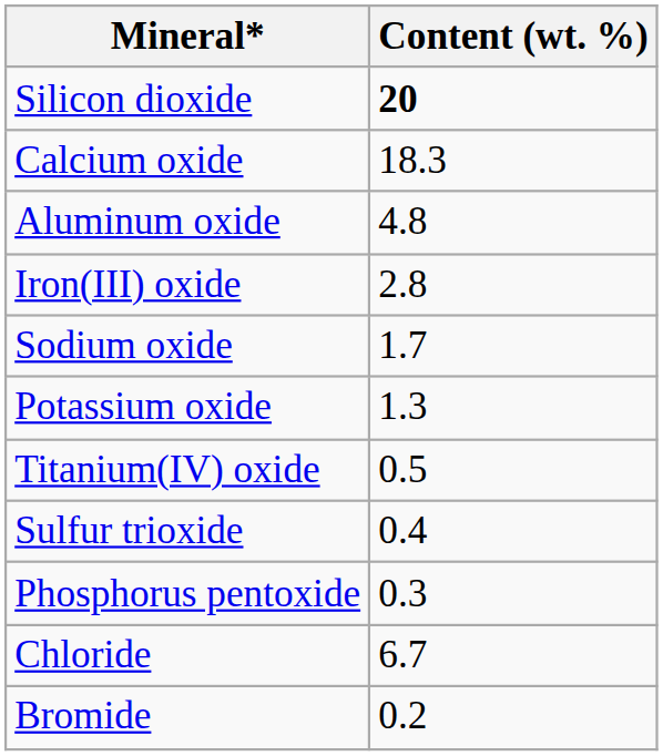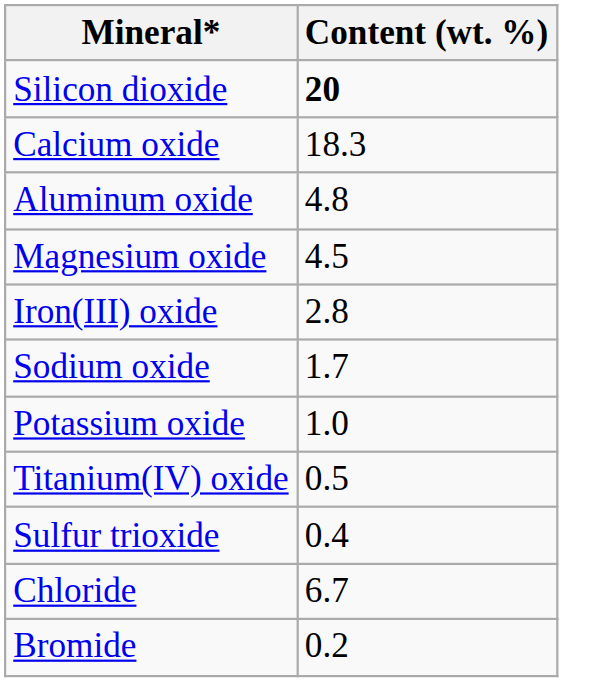 <table class="wikitable sortable">
 <tr>
 <th>Mineral*</th>
 <th>Content (wt. %)</th>
 </tr>
 <tr>
 <td><a href='#'>Silicon dioxide</a></td>
 <td><strong>20</strong></td>
 </tr>
 <tr>
 <td><a href='#'>Calcium oxide</a></td>
 <td>18.3</td>
 </tr>
 <tr>
 <td><a href='#'>Aluminum oxide</a></td>
 <td>4.8</td>
 </tr>
 <tr>
+<td><a href='#'>Magnesium oxide</a></td>
+<td>4.5</td>
+</tr>
+<tr>
 <td><a href='#'>Iron(III) oxide</a></td>
 <td>2.8</td>
 </tr>
 <tr>
 <td><a href='#'>Sodium oxide</a></td>
 <td>1.7</td>
 </tr>
 <tr>
 <td><a href='#'>Potassium oxide</a></td>
-<td>1.3</td>
+<td>1.0</td>
 </tr>
 <tr>
 <td><a href='#'>Titanium(IV) oxide</a></td>
 <td>0.5</td>
 </tr>
 <tr>
 <td><a href='#'>Sulfur trioxide</a></td>
 <td>0.4</td>
 </tr>
 <tr>
-<td><a href='#'>Phosphorus pentoxide</a></td>
-<td>0.3</td>
-</tr>
-<tr>
 <td><a href='#'>Chloride</a></td>
 <td>6.7</td>
 </tr>
 <tr>
 <td><a href='#'>Bromide</a></td>
 <td>0.2</td>
 </tr>
 </table>
